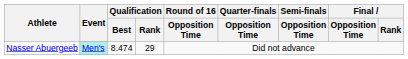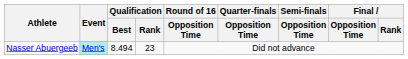 <table class=wikitable style="text-align:center; font-size:90%">
 <tr>
 <th rowspan="2">Athlete</th>
 <th rowspan="2">Event</th>
 <th colspan="2">Qualification</th>
 <th>Round of 16</th>
 <th>Quarter-finals</th>
 <th>Semi-finals</th>
 <th colspan="2">Final / </th>
 </tr>
 <tr>
 <th>Best</th>
 <th>Rank</th>
 <th>Opposition<br>Time</th>
 <th>Opposition<br>Time</th>
 <th>Opposition<br>Time</th>
 <th>Opposition<br>Time</th>
 <th>Rank</th>
 </tr>
 <tr>
 <td align="left"><a href='#'>Nasser Abuergeeb</a></td>
 <td align="left" style="background: paleturquoise;"><a href='#'>Men's</a></td>
-<td>8.474</td>
-<td>29</td>
+<td>8.494</td>
+<td>23</td>
 <td colspan=5>Did not advance</td>
 </tr>
 </table>
